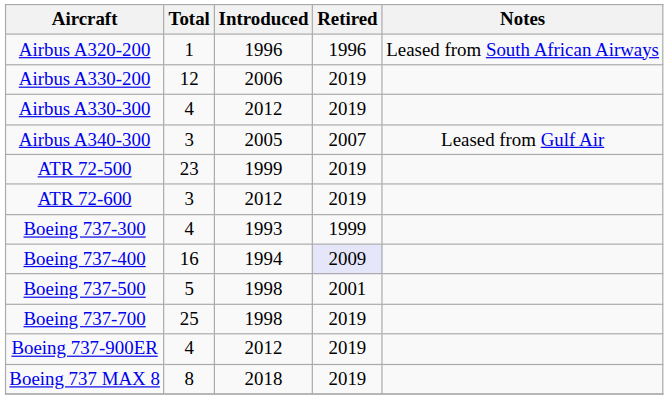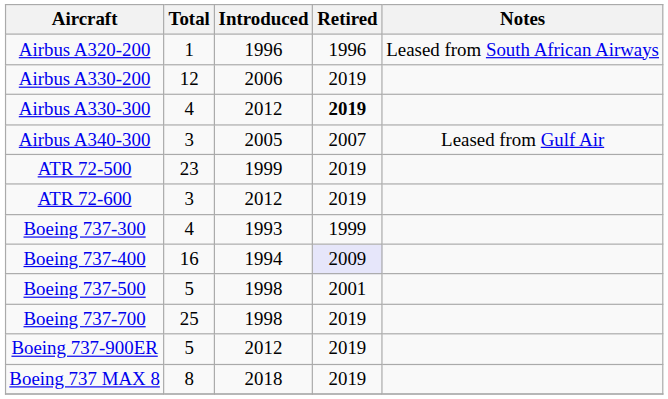 <table class="wikitable" style="margin:0.5em auto; text-align:center">
 <tr>
 <th>Aircraft</th>
 <th>Total</th>
 <th>Introduced</th>
 <th>Retired</th>
 <th>Notes</th>
 </tr>
 <tr>
 <td><a href='#'>Airbus A320-200</a></td>
 <td>1</td>
 <td>1996</td>
 <td>1996</td>
 <td>Leased from <a href='#'>South African Airways</a></td>
 </tr>
 <tr>
 <td><a href='#'>Airbus A330-200</a></td>
 <td>12</td>
 <td>2006</td>
 <td>2019</td>
 <td></td>
 </tr>
 <tr>
 <td><a href='#'>Airbus A330-300</a></td>
 <td>4</td>
 <td>2012</td>
-<td>2019</td>
+<td><strong>2019</strong></td>
 <td></td>
 </tr>
 <tr>
 <td><a href='#'>Airbus A340-300</a></td>
 <td>3</td>
 <td>2005</td>
 <td>2007</td>
 <td>Leased from <a href='#'>Gulf Air</a></td>
 </tr>
 <tr>
 <td><a href='#'>ATR 72-500</a></td>
 <td>23</td>
 <td>1999</td>
 <td>2019</td>
 <td></td>
 </tr>
 <tr>
 <td><a href='#'>ATR 72-600</a></td>
 <td>3</td>
 <td>2012</td>
 <td>2019</td>
 <td></td>
 </tr>
 <tr>
 <td><a href='#'>Boeing 737-300</a></td>
 <td>4</td>
 <td>1993</td>
 <td>1999</td>
 <td></td>
 </tr>
 <tr>
 <td><a href='#'>Boeing 737-400</a></td>
 <td>16</td>
 <td>1994</td>
 <td style="background: lavender;">2009</td>
 <td></td>
 </tr>
 <tr>
 <td><a href='#'>Boeing 737-500</a></td>
 <td>5</td>
 <td>1998</td>
 <td>2001</td>
 <td></td>
 </tr>
 <tr>
 <td><a href='#'>Boeing 737-700</a></td>
 <td>25</td>
 <td>1998</td>
 <td>2019</td>
 <td></td>
 </tr>
 <tr>
 <td><a href='#'>Boeing 737-900ER</a></td>
-<td>4</td>
+<td>5</td>
 <td>2012</td>
 <td>2019</td>
 <td></td>
 </tr>
 <tr>
 <td><a href='#'>Boeing 737 MAX 8</a></td>
 <td>8</td>
 <td>2018</td>
 <td>2019</td>
 <td></td>
 </tr>
 <tr>
 </tr>
 </table>
